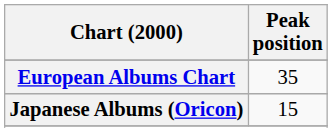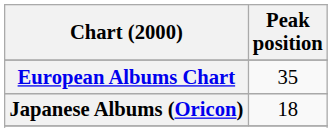 <table class="wikitable sortable plainrowheaders">
 <tr>
 <th>Chart (2000)</th>
 <th>Peak<br>position</th>
 </tr>
 <tr>
 </tr>
 <tr>
 </tr>
 <tr>
 </tr>
 <tr>
 <th scope="row"><a href='#'>European Albums Chart</a></th>
 <td align="center">35</td>
 </tr>
 <tr>
 </tr>
 <tr>
 </tr>
 <tr>
 </tr>
 <tr>
 </tr>
 <tr>
 <th scope="row">Japanese Albums (<a href='#'>Oricon</a>)</th>
-<td align="center">15</td>
+<td align="center">18</td>
 </tr>
 <tr>
 </tr>
 <tr>
 </tr>
 <tr>
 </tr>
 <tr>
 </tr>
 <tr>
 </tr>
 <tr>
 </tr>
 <tr>
 </tr>
 <tr>
 </tr>
 </table>
